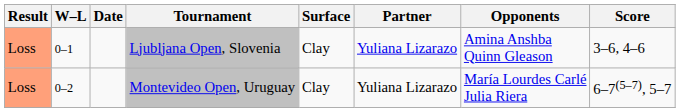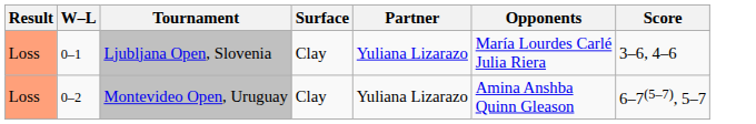 <table class="sortable wikitable">
 <tr>
 <th>Result</th>
 <th class="unsortable">W–L</th>
-<th>Date</th>
 <th>Tournament</th>
 <th>Surface</th>
 <th>Partner</th>
 <th>Opponents</th>
 <th class="unsortable">Score</th>
 </tr>
 <tr>
 <td style=background:#ffa07a>Loss</td>
 <td><small>0–1</small></td>
-<td><a href='#'></a></td>
 <td bgcolor=silver><a href='#'>Ljubljana Open</a>, Slovenia</td>
 <td>Clay</td>
 <td> <a href='#'>Yuliana Lizarazo</a></td>
-<td> <a href='#'>Amina Anshba</a> <br>  <a href='#'>Quinn Gleason</a></td>
+<td> <a href='#'>María Lourdes Carlé</a> <br>  <a href='#'>Julia Riera</a></td>
 <td>3–6, 4–6</td>
 </tr>
 <tr>
 <td style="background:#ffa07a;">Loss</td>
 <td><small>0–2</small></td>
-<td><a href='#'></a></td>
 <td bgcolor=silver><a href='#'>Montevideo Open</a>, Uruguay</td>
 <td>Clay</td>
 <td> Yuliana Lizarazo</td>
-<td> <a href='#'>María Lourdes Carlé</a> <br>  <a href='#'>Julia Riera</a></td>
+<td> <a href='#'>Amina Anshba</a> <br>  <a href='#'>Quinn Gleason</a></td>
 <td>6–7<sup>(5–7)</sup>, 5–7</td>
 </tr>
 </table>
